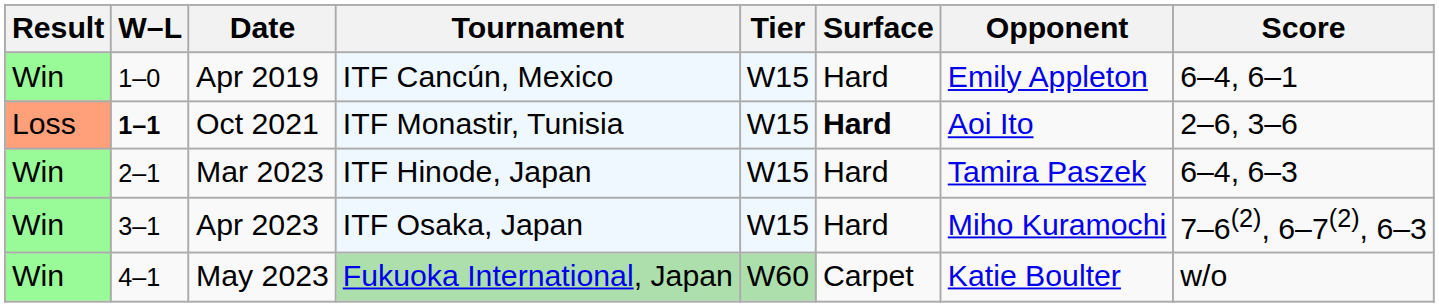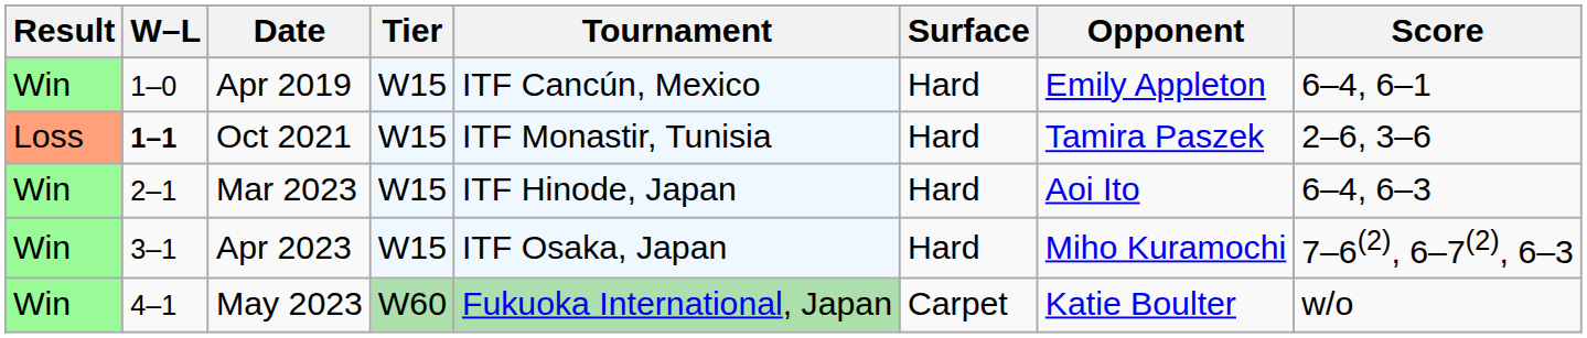 <table class="sortable wikitable">
 <tr>
 <th>Result</th>
 <th class="unsortable">W–L</th>
 <th>Date</th>
+<th>Tier</th>
 <th>Tournament</th>
-<th>Tier</th>
 <th>Surface</th>
 <th>Opponent</th>
 <th class="unsortable">Score</th>
 </tr>
 <tr>
 <td style="background:#98FB98;">Win</td>
 <td><small>1–0</small></td>
 <td>Apr 2019</td>
+<td style="background:#f0f8ff;">W15</td>
 <td style="background:#f0f8ff;">ITF Cancún, Mexico</td>
-<td style="background:#f0f8ff;">W15</td>
 <td>Hard</td>
 <td> <a href='#'>Emily Appleton</a></td>
 <td>6–4, 6–1</td>
 </tr>
 <tr>
 <td style="background:#ffa07a;">Loss</td>
 <td><strong><small>1–1</small></strong></td>
 <td>Oct 2021</td>
+<td style="background:#f0f8ff;">W15</td>
 <td style="background:#f0f8ff;">ITF Monastir, Tunisia</td>
-<td style="background:#f0f8ff;">W15</td>
-<td><strong>Hard</strong></td>
-<td> <a href='#'>Aoi Ito</a></td>
+<td>Hard</td>
+<td> <a href='#'>Tamira Paszek</a></td>
 <td>2–6, 3–6</td>
 </tr>
 <tr>
 <td style="background:#98FB98;">Win</td>
 <td><small>2–1</small></td>
 <td>Mar 2023</td>
+<td style="background:#f0f8ff;">W15</td>
 <td style="background:#f0f8ff;">ITF Hinode, Japan</td>
-<td style="background:#f0f8ff;">W15</td>
 <td>Hard</td>
-<td> <a href='#'>Tamira Paszek</a></td>
+<td> <a href='#'>Aoi Ito</a></td>
 <td>6–4, 6–3</td>
 </tr>
 <tr>
 <td style="background:#98FB98;">Win</td>
 <td><small>3–1</small></td>
 <td>Apr 2023</td>
+<td style="background:#f0f8ff;">W15</td>
 <td style="background:#f0f8ff;">ITF Osaka, Japan</td>
-<td style="background:#f0f8ff;">W15</td>
 <td>Hard</td>
 <td> <a href='#'>Miho Kuramochi</a></td>
 <td>7–6<sup>(2)</sup>, 6–7<sup>(2)</sup>, 6–3</td>
 </tr>
 <tr>
 <td style="background:#98FB98;">Win</td>
 <td><small>4–1</small></td>
 <td>May 2023</td>
+<td style="background:#addfad;">W60</td>
 <td style="background:#addfad;"><a href='#'>Fukuoka International</a>, Japan</td>
-<td style="background:#addfad;">W60</td>
 <td>Carpet</td>
 <td> <a href='#'>Katie Boulter</a></td>
 <td>w/o</td>
 </tr>
 </table>
